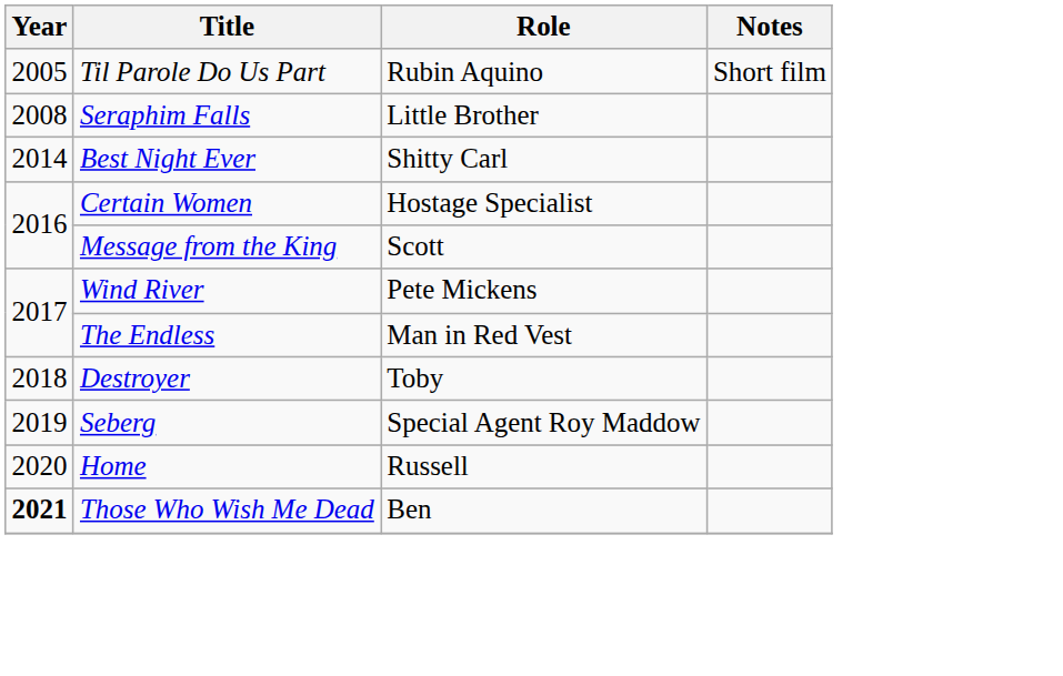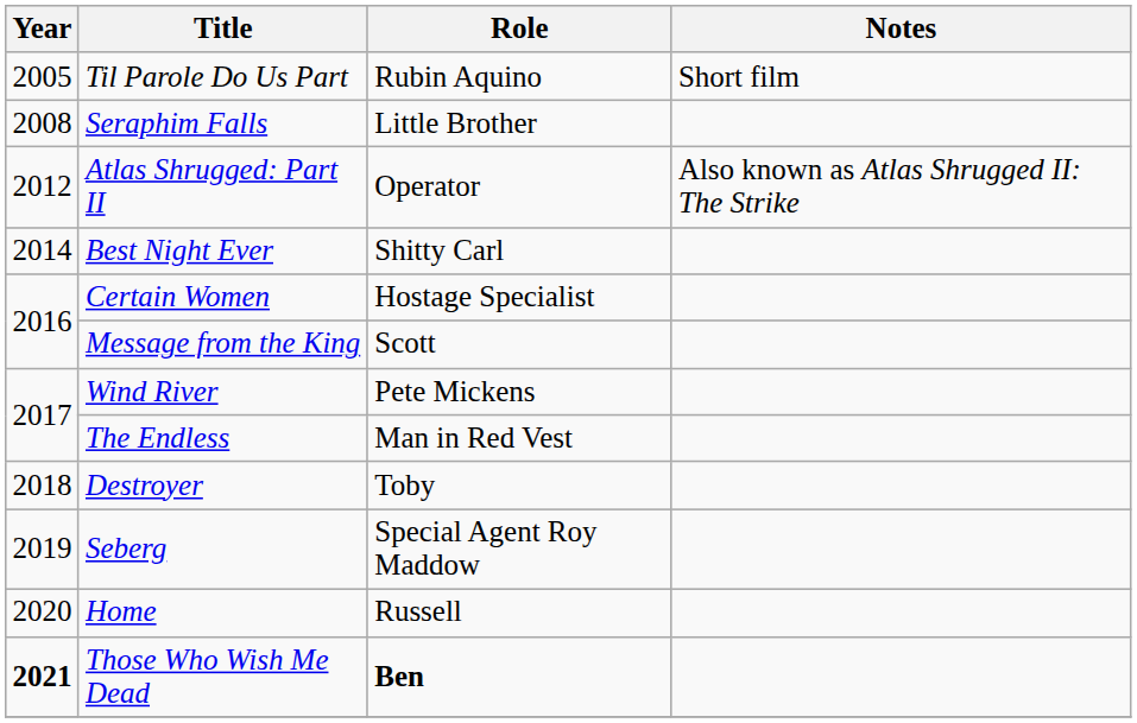 <table class="wikitable">
 <tr>
 <th>Year</th>
 <th>Title</th>
 <th>Role</th>
 <th>Notes</th>
 </tr>
 <tr>
 <td>2005</td>
 <td><em>Til Parole Do Us Part</em></td>
 <td>Rubin Aquino</td>
 <td>Short film</td>
 </tr>
 <tr>
 <td>2008</td>
 <td><em><a href='#'>Seraphim Falls</a></em></td>
 <td>Little Brother</td>
 <td></td>
+</tr>
+<tr>
+<td>2012</td>
+<td><em><a href='#'>Atlas Shrugged: Part II</a></em></td>
+<td>Operator</td>
+<td>Also known as <em>Atlas Shrugged II: The Strike</em></td>
 </tr>
 <tr>
 <td>2014</td>
 <td><em><a href='#'>Best Night Ever</a></em></td>
 <td>Shitty Carl</td>
 <td></td>
 </tr>
 <tr>
 <td rowspan="2">2016</td>
 <td><em><a href='#'>Certain Women</a></em></td>
 <td>Hostage Specialist</td>
 <td></td>
 </tr>
 <tr>
 <td><em><a href='#'>Message from the King</a></em></td>
 <td>Scott</td>
 <td></td>
 </tr>
 <tr>
 <td rowspan="2">2017</td>
 <td><em><a href='#'>Wind River</a></em></td>
 <td>Pete Mickens</td>
 <td></td>
 </tr>
 <tr>
 <td><em><a href='#'>The Endless</a></em></td>
 <td>Man in Red Vest</td>
 <td></td>
 </tr>
 <tr>
 <td>2018</td>
 <td><em><a href='#'>Destroyer</a></em></td>
 <td>Toby</td>
 <td></td>
 </tr>
 <tr>
 <td>2019</td>
 <td><em><a href='#'>Seberg</a></em></td>
 <td>Special Agent Roy Maddow</td>
 <td></td>
 </tr>
 <tr>
 <td>2020</td>
 <td><em><a href='#'>Home</a></em></td>
 <td>Russell</td>
 <td></td>
 </tr>
 <tr>
 <td><strong>2021</strong></td>
 <td><em><a href='#'>Those Who Wish Me Dead</a></em></td>
-<td>Ben</td>
+<td><strong>Ben</strong></td>
 <td></td>
 </tr>
 <tr>
 </tr>
 </table>
